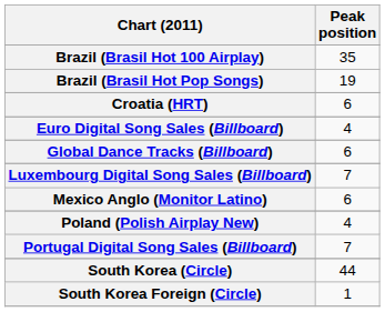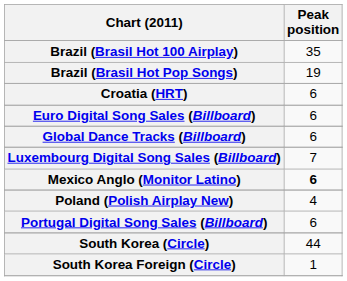 <table class="wikitable sortable plainrowheaders" style="text-align:center">
 <tr>
 <th scope="col">Chart (2011)</th>
 <th scope="col">Peak<br>position</th>
 </tr>
 <tr>
 </tr>
 <tr>
 </tr>
 <tr>
 </tr>
 <tr>
 </tr>
 <tr>
 <th scope="row">Brazil (<a href='#'>Brasil Hot 100 Airplay</a>)</th>
 <td>35</td>
 </tr>
 <tr>
 <th scope="row">Brazil (<a href='#'>Brasil Hot Pop Songs</a>)</th>
 <td>19</td>
 </tr>
 <tr>
 </tr>
 <tr>
 </tr>
 <tr>
 </tr>
 <tr>
 </tr>
 <tr>
 <th scope="row">Croatia (<a href='#'>HRT</a>)</th>
 <td>6</td>
 </tr>
 <tr>
 </tr>
 <tr>
 </tr>
 <tr>
 <th scope="row"><a href='#'>Euro Digital Song Sales</a> (<em><a href='#'>Billboard</a></em>)</th>
-<td>4</td>
+<td>6</td>
 </tr>
 <tr>
 </tr>
 <tr>
 </tr>
 <tr>
 </tr>
 <tr>
 <th scope="row"><a href='#'>Global Dance Tracks</a> (<em><a href='#'>Billboard</a></em>)</th>
 <td>6</td>
 </tr>
 <tr>
 </tr>
 <tr>
 </tr>
 <tr>
 </tr>
 <tr>
 <th scope="row"><a href='#'>Luxembourg Digital Song Sales</a> (<em><a href='#'>Billboard</a></em>)</th>
 <td>7</td>
 </tr>
 <tr>
 <th scope="row">Mexico Anglo (<a href='#'>Monitor Latino</a>)</th>
-<td>6</td>
+<td><strong>6</strong></td>
 </tr>
 <tr>
 </tr>
 <tr>
 </tr>
 <tr>
 </tr>
 <tr>
 </tr>
 <tr>
 <th scope="row">Poland (<a href='#'>Polish Airplay New</a>)</th>
 <td>4</td>
 </tr>
 <tr>
 <th scope="row"><a href='#'>Portugal Digital Song Sales</a> (<em><a href='#'>Billboard</a></em>)</th>
-<td>7</td>
+<td>6</td>
 </tr>
 <tr>
 </tr>
 <tr>
 </tr>
 <tr>
 </tr>
 <tr>
 <th scope="row">South Korea (<a href='#'>Circle</a>)</th>
 <td>44</td>
 </tr>
 <tr>
 <th scope="row">South Korea Foreign (<a href='#'>Circle</a>)</th>
 <td>1</td>
 </tr>
 <tr>
 </tr>
 <tr>
 </tr>
 <tr>
 </tr>
 <tr>
 </tr>
 <tr>
 </tr>
 <tr>
 </tr>
 <tr>
 </tr>
 <tr>
 </tr>
 <tr>
 </tr>
 <tr>
 </tr>
 <tr>
 </tr>
 </table>
